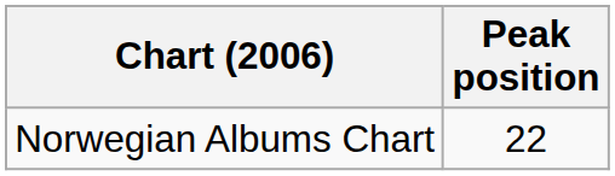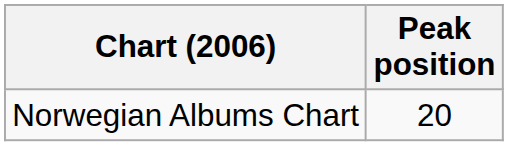 <table class="wikitable sortable">
 <tr>
 <th>Chart (2006)</th>
 <th>Peak<br>position</th>
 </tr>
 <tr>
 <td>Norwegian Albums Chart</td>
-<td style="text-align:center;">22</td>
+<td style="text-align:center;">20</td>
 </tr>
 </table>
